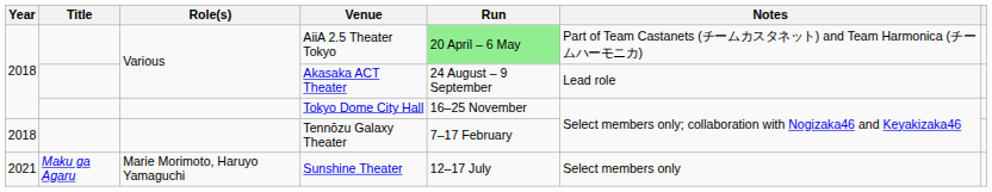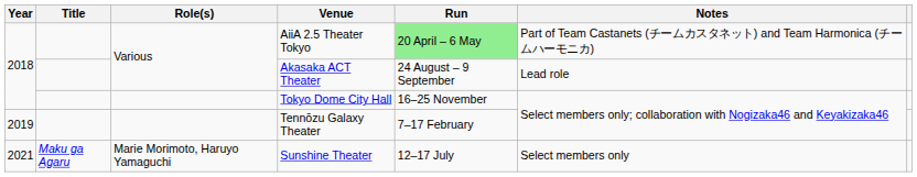 <table class="wikitable sortable">
 <tr>
 <th>Year</th>
 <th>Title</th>
 <th>Role(s)</th>
 <th>Venue</th>
 <th>Run</th>
 <th>Notes</th>
 <th class="unsortable"></th>
 </tr>
 <tr>
 <td rowspan="3">2018</td>
 <td></td>
 <td rowspan="2">Various</td>
 <td>AiiA 2.5 Theater Tokyo</td>
 <td style="background: lightgreen;">20 April – 6 May</td>
 <td>Part of Team Castanets (チームカスタネット) and Team Harmonica (チームハーモニカ)</td>
 <td></td>
 </tr>
 <tr>
 <td></td>
 <td><a href='#'>Akasaka ACT Theater</a></td>
 <td>24 August – 9 September</td>
 <td>Lead role</td>
 <td></td>
 </tr>
 <tr>
 <td></td>
 <td></td>
 <td><a href='#'>Tokyo Dome City Hall</a></td>
 <td>16–25 November</td>
 <td rowspan="2">Select members only; collaboration with <a href='#'>Nogizaka46</a> and <a href='#'>Keyakizaka46</a></td>
 <td></td>
 </tr>
 <tr>
-<td>2018</td>
+<td>2019</td>
 <td></td>
 <td></td>
 <td>Tennōzu Galaxy Theater</td>
 <td>7–17 February</td>
 <td></td>
 </tr>
 <tr>
 <td>2021</td>
 <td><em><a href='#'>Maku ga Agaru</a></em></td>
 <td>Marie Morimoto, Haruyo Yamaguchi</td>
 <td><a href='#'>Sunshine Theater</a></td>
 <td>12–17 July</td>
 <td>Select members only</td>
 <td></td>
 </tr>
 </table>
